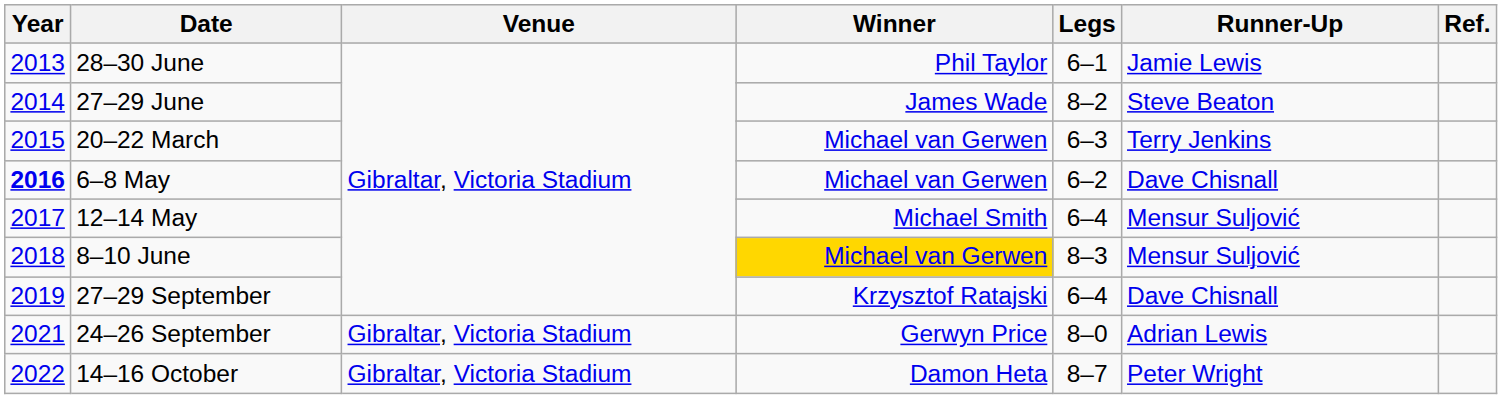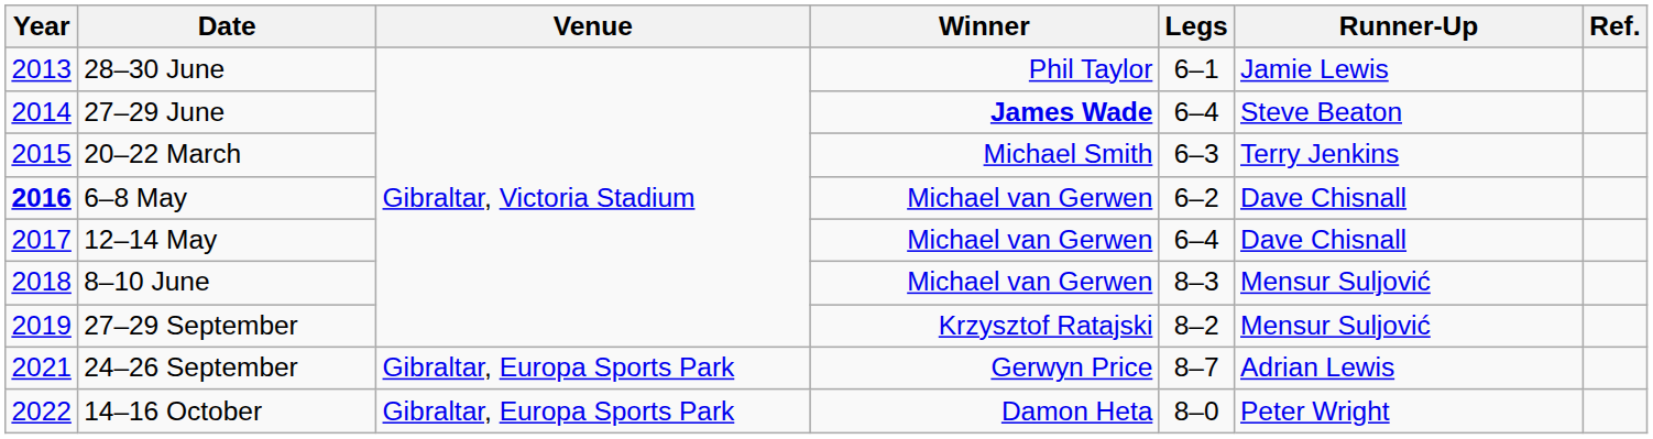 <table class="wikitable">
 <tr>
 <th>Year</th>
 <th style=width:170px>Date</th>
 <th style=width:250px>Venue</th>
 <th style=width:200px>Winner</th>
 <th>Legs</th>
 <th style=width:200px>Runner-Up</th>
 <th>Ref.</th>
 </tr>
 <tr>
 <td align=center><a href='#'>2013</a></td>
 <td align=left>28–30 June</td>
 <td rowspan=7> <a href='#'>Gibraltar</a>, <a href='#'>Victoria Stadium</a></td>
 <td align=right><a href='#'>Phil Taylor</a> </td>
 <td align=center>6–1</td>
 <td> <a href='#'>Jamie Lewis</a></td>
 <td align="center"></td>
 </tr>
 <tr>
 <td align=center><a href='#'>2014</a></td>
 <td align=left>27–29 June</td>
-<td align=right><a href='#'>James Wade</a> </td>
-<td align=center>8–2</td>
+<td align=right><strong><a href='#'>James Wade</a> </strong></td>
+<td align=center>6–4</td>
 <td> <a href='#'>Steve Beaton</a></td>
 <td align="center"></td>
 </tr>
 <tr>
 <td align=center><a href='#'>2015</a></td>
 <td align=left>20–22 March</td>
-<td align=right><a href='#'>Michael van Gerwen</a> </td>
+<td align=right><a href='#'>Michael Smith</a> </td>
 <td align=center>6–3</td>
 <td> <a href='#'>Terry Jenkins</a></td>
 <td align="center"></td>
 </tr>
 <tr>
 <td align=center><strong><a href='#'>2016</a></strong></td>
 <td align=left>6–8 May</td>
 <td align=right><a href='#'>Michael van Gerwen</a> </td>
 <td align=center>6–2</td>
 <td> <a href='#'>Dave Chisnall</a></td>
 <td align="center"></td>
 </tr>
 <tr>
 <td align=center><a href='#'>2017</a></td>
 <td align=left>12–14 May</td>
-<td align=right><a href='#'>Michael Smith</a> </td>
+<td align=right><a href='#'>Michael van Gerwen</a> </td>
 <td align=center>6–4</td>
-<td> <a href='#'>Mensur Suljović</a></td>
+<td> <a href='#'>Dave Chisnall</a></td>
 <td align="center"></td>
 </tr>
 <tr>
 <td align=center><a href='#'>2018</a></td>
 <td align=left>8–10 June</td>
-<td align=right style="background: gold;"><a href='#'>Michael van Gerwen</a> </td>
+<td align=right><a href='#'>Michael van Gerwen</a> </td>
 <td align=center>8–3</td>
 <td> <a href='#'>Mensur Suljović</a></td>
 <td align="center"></td>
 </tr>
 <tr>
 <td align=center><a href='#'>2019</a></td>
 <td align=left>27–29 September</td>
 <td align=right><a href='#'>Krzysztof Ratajski</a> </td>
-<td align=center>6–4</td>
-<td> <a href='#'>Dave Chisnall</a></td>
+<td align=center>8–2</td>
+<td> <a href='#'>Mensur Suljović</a></td>
 <td align="center"></td>
 </tr>
 <tr>
 <td align=center><a href='#'>2021</a></td>
 <td align=left>24–26 September</td>
-<td> <a href='#'>Gibraltar</a>, <a href='#'>Victoria Stadium</a></td>
+<td> <a href='#'>Gibraltar</a>, <a href='#'>Europa Sports Park</a></td>
 <td align=right><a href='#'>Gerwyn Price</a> </td>
-<td align=center>8–0</td>
+<td align=center>8–7</td>
 <td> <a href='#'>Adrian Lewis</a></td>
 <td align="center"></td>
 </tr>
 <tr>
 <td align=center><a href='#'>2022</a></td>
 <td align=left>14–16 October</td>
-<td> <a href='#'>Gibraltar</a>, <a href='#'>Victoria Stadium</a></td>
+<td> <a href='#'>Gibraltar</a>, <a href='#'>Europa Sports Park</a></td>
 <td align=right><a href='#'>Damon Heta</a> </td>
-<td align=center>8–7</td>
+<td align=center>8–0</td>
 <td> <a href='#'>Peter Wright</a></td>
 <td align="center"></td>
 </tr>
 </table>
